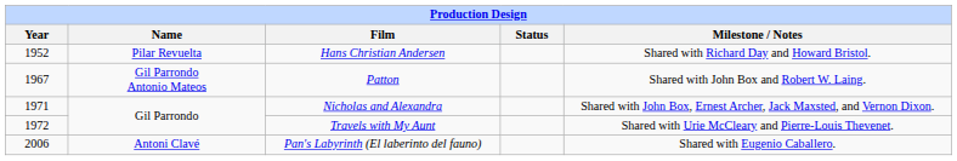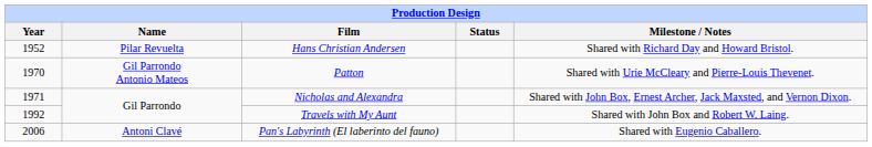 <table class="wikitable" style="text-align: center">
 <tr ---- bgcolor="#bfd7ff">
 <td colspan=5 align=center><strong><a href='#'>Production Design</a></strong></td>
 </tr>
 <tr ---- bgcolor="#ebf5ff">
 <th width="75">Year</th>
 <th width="250">Name</th>
 <th width="300">Film</th>
 <th width="75">Status</th>
 <th width="500">Milestone / Notes</th>
 </tr>
 <tr>
 <td style="text-align: center">1952</td>
 <td><a href='#'>Pilar Revuelta</a></td>
 <td><em><a href='#'>Hans Christian Andersen</a></em></td>
 <td></td>
 <td>Shared with <a href='#'>Richard Day</a> and <a href='#'>Howard Bristol</a>.</td>
 </tr>
 <tr>
-<td style="text-align: center">1967</td>
+<td style="text-align: center">1970</td>
 <td><a href='#'>Gil Parrondo</a><br><a href='#'>Antonio Mateos</a></td>
 <td><em><a href='#'>Patton</a></em></td>
 <td></td>
-<td>Shared with John Box and <a href='#'>Robert W. Laing</a>.</td>
+<td>Shared with <a href='#'>Urie McCleary</a> and <a href='#'>Pierre-Louis Thevenet</a>.</td>
 </tr>
 <tr>
 <td style="text-align: center">1971</td>
 <td rowspan="2">Gil Parrondo</td>
 <td><em><a href='#'>Nicholas and Alexandra</a></em></td>
 <td></td>
 <td>Shared with <a href='#'>John Box</a>, <a href='#'>Ernest Archer</a>, <a href='#'>Jack Maxsted</a>, and <a href='#'>Vernon Dixon</a>.</td>
 </tr>
 <tr>
-<td style="text-align: center">1972</td>
+<td style="text-align: center">1992</td>
 <td><em><a href='#'>Travels with My Aunt</a></em></td>
 <td></td>
-<td>Shared with <a href='#'>Urie McCleary</a> and <a href='#'>Pierre-Louis Thevenet</a>.</td>
+<td>Shared with John Box and <a href='#'>Robert W. Laing</a>.</td>
 </tr>
 <tr>
 <td style="text-align: center">2006</td>
 <td><a href='#'>Antoni Clavé</a></td>
 <td><em><a href='#'>Pan's Labyrinth</a> (El laberinto del fauno)</em></td>
 <td></td>
 <td>Shared with <a href='#'>Eugenio Caballero</a>.</td>
 </tr>
 </table>
